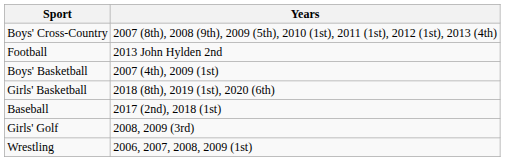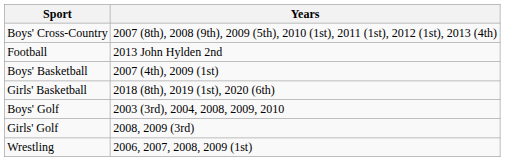 <table class="wikitable">
 <tr>
 <th>Sport</th>
 <th>Years</th>
 </tr>
 <tr>
 <td>Boys' Cross-Country</td>
 <td>2007 (8th), 2008 (9th), 2009 (5th), 2010 (1st), 2011 (1st), 2012 (1st), 2013 (4th)</td>
 </tr>
 <tr>
 <td>Football</td>
 <td>2013 John Hylden 2nd</td>
 </tr>
 <tr>
 <td>Boys' Basketball</td>
 <td>2007 (4th), 2009 (1st)</td>
 </tr>
 <tr>
 <td>Girls' Basketball</td>
 <td>2018 (8th), 2019 (1st), 2020 (6th)</td>
 </tr>
 <tr>
-<td>Baseball</td>
-<td>2017 (2nd), 2018 (1st)</td>
+<td>Boys' Golf</td>
+<td>2003 (3rd), 2004, 2008, 2009, 2010</td>
 </tr>
 <tr>
 <td>Girls' Golf</td>
 <td>2008, 2009 (3rd)</td>
 </tr>
 <tr>
 <td>Wrestling</td>
 <td>2006, 2007, 2008, 2009 (1st)</td>
 </tr>
 </table>
